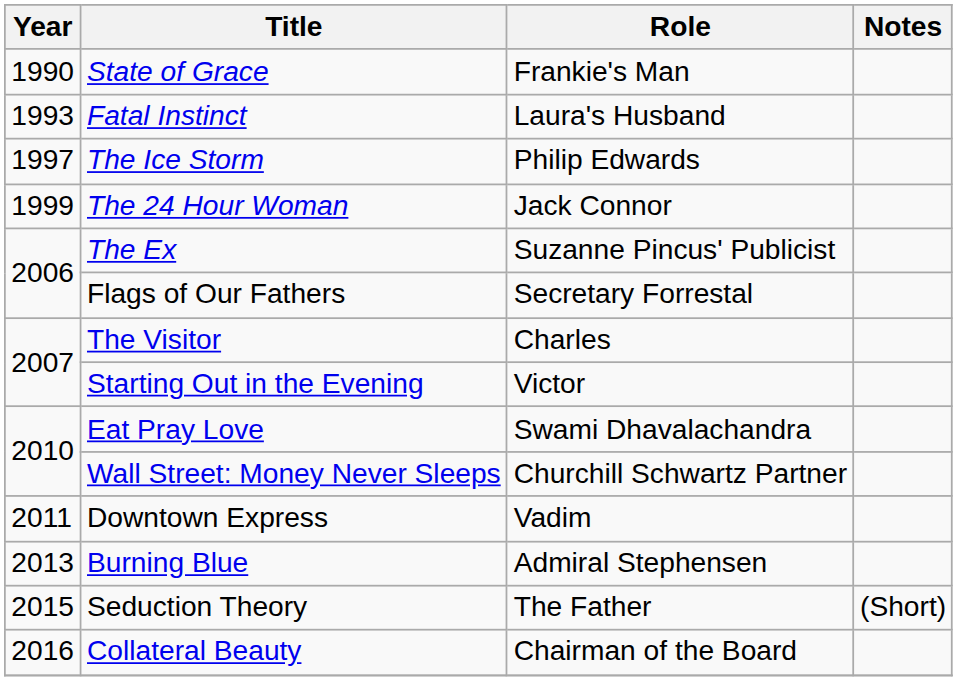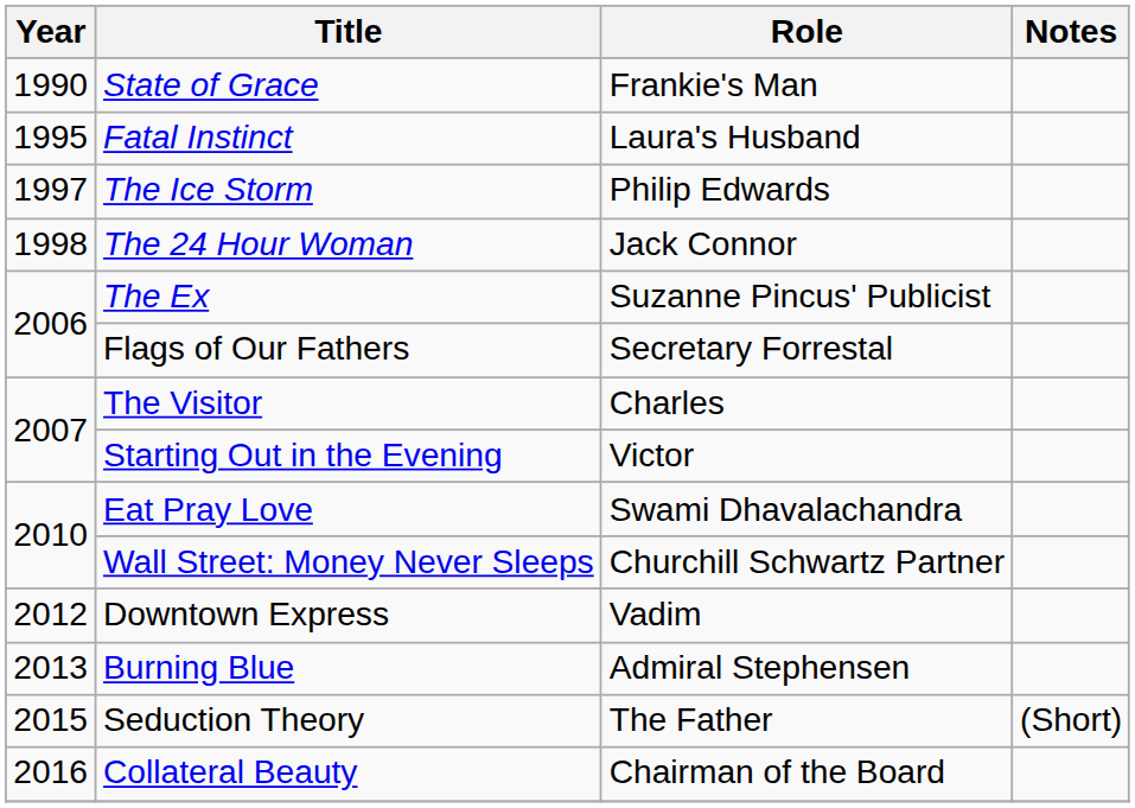 <table class="wikitable sortable">
 <tr>
 <th>Year</th>
 <th>Title</th>
 <th>Role</th>
 <th>Notes</th>
 </tr>
 <tr>
 <td>1990</td>
 <td><em><a href='#'>State of Grace</a></em></td>
 <td>Frankie's Man</td>
 <td></td>
 </tr>
 <tr>
-<td>1993</td>
+<td>1995</td>
 <td><em><a href='#'>Fatal Instinct</a></em></td>
 <td>Laura's Husband</td>
 <td></td>
 </tr>
 <tr>
 <td>1997</td>
 <td><em><a href='#'>The Ice Storm</a></em></td>
 <td>Philip Edwards</td>
 <td></td>
 </tr>
 <tr>
-<td>1999</td>
+<td>1998</td>
 <td><em><a href='#'>The 24 Hour Woman</a></em></td>
 <td>Jack Connor</td>
 <td></td>
 </tr>
 <tr>
 <td rowspan="2">2006</td>
 <td><em><a href='#'>The Ex</a></em></td>
 <td>Suzanne Pincus' Publicist</td>
 <td></td>
 </tr>
 <tr>
 <td>Flags of Our Fathers<em></td>
 <td>Secretary Forrestal</td>
 <td></td>
 </tr>
 <tr>
 <td rowspan="2">2007</td>
 <td></em><a href='#'>The Visitor</a><em></td>
 <td>Charles</td>
 <td></td>
 </tr>
 <tr>
 <td></em><a href='#'>Starting Out in the Evening</a><em></td>
 <td>Victor</td>
 <td></td>
 </tr>
 <tr>
 <td rowspan="2">2010</td>
 <td></em><a href='#'>Eat Pray Love</a><em></td>
 <td>Swami Dhavalachandra</td>
 <td></td>
 </tr>
 <tr>
 <td></em><a href='#'>Wall Street: Money Never Sleeps</a><em></td>
 <td>Churchill Schwartz Partner</td>
 <td></td>
 </tr>
 <tr>
-<td>2011</td>
+<td>2012</td>
 <td></em>Downtown Express<em></td>
 <td>Vadim</td>
 <td></td>
 </tr>
 <tr>
 <td>2013</td>
 <td></em><a href='#'>Burning Blue</a><em></td>
 <td>Admiral Stephensen</td>
 <td></td>
 </tr>
 <tr>
 <td>2015</td>
 <td></em>Seduction Theory<em></td>
 <td>The Father</td>
 <td>(Short)</td>
 </tr>
 <tr>
 <td>2016</td>
 <td></em><a href='#'>Collateral Beauty</a><em></td>
 <td>Chairman of the Board</td>
 <td></td>
 </tr>
 <tr>
 </tr>
 </table>
